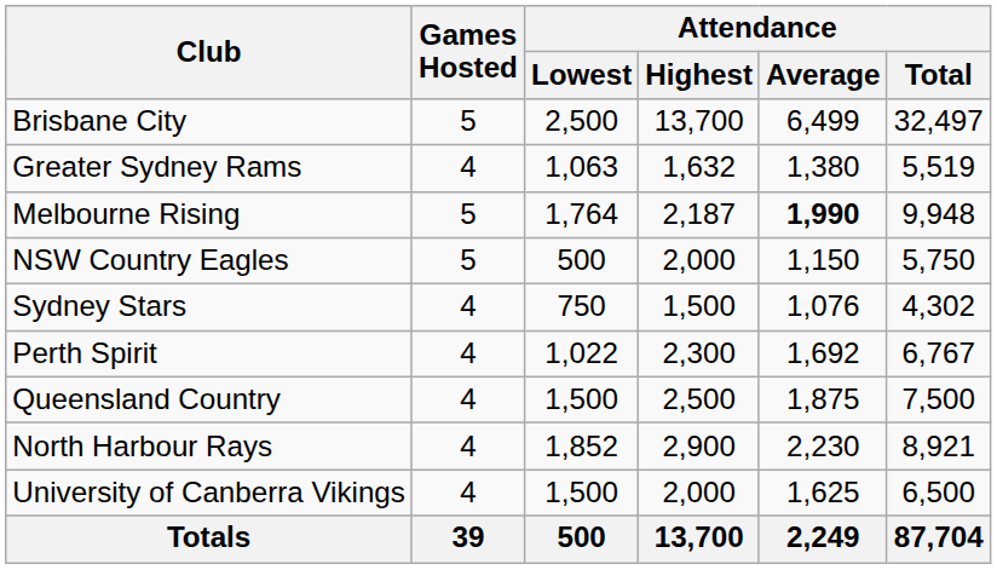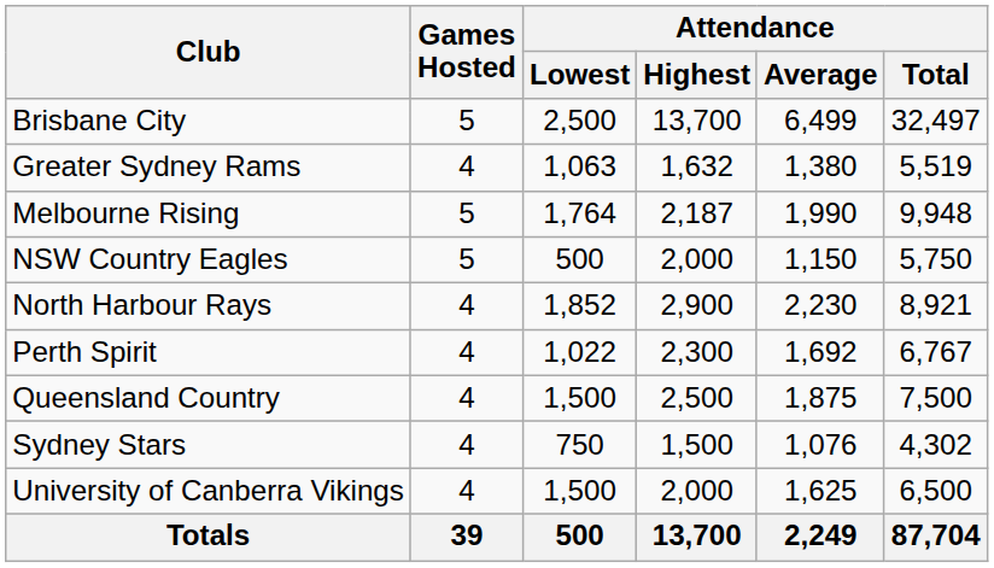 <table class="wikitable sortable" style="text-align:center">
 <tr>
 <th rowspan=2>Club</th>
 <th rowspan=2>Games<br>Hosted</th>
 <th colspan=4>Attendance</th>
 </tr>
 <tr>
 <th>Lowest</th>
 <th>Highest</th>
 <th>Average</th>
 <th>Total</th>
 </tr>
 <tr>
 <td align= left>Brisbane City</td>
 <td align=center>5</td>
 <td>2,500</td>
 <td>13,700</td>
 <td>6,499</td>
 <td>32,497</td>
 </tr>
 <tr>
 <td align= left>Greater Sydney Rams</td>
 <td align=center>4</td>
 <td>1,063</td>
 <td>1,632</td>
 <td>1,380</td>
 <td>5,519</td>
 </tr>
 <tr>
 <td align= left>Melbourne Rising</td>
 <td align=center>5</td>
 <td>1,764</td>
 <td>2,187</td>
-<td><strong>1,990</strong></td>
+<td>1,990</td>
 <td>9,948</td>
 </tr>
 <tr>
 <td align= left>NSW Country Eagles</td>
 <td align=center>5</td>
 <td>500</td>
 <td>2,000</td>
 <td>1,150</td>
 <td>5,750</td>
 </tr>
 <tr>
-<td align= left>Sydney Stars</td>
+<td align= left>North Harbour Rays</td>
 <td align=center>4</td>
-<td>750</td>
-<td>1,500</td>
-<td>1,076</td>
-<td>4,302</td>
+<td>1,852</td>
+<td>2,900</td>
+<td>2,230</td>
+<td>8,921</td>
 </tr>
 <tr>
 <td align= left>Perth Spirit</td>
 <td align=center>4</td>
 <td>1,022</td>
 <td>2,300</td>
 <td>1,692</td>
 <td>6,767</td>
 </tr>
 <tr>
 <td align= left>Queensland Country</td>
 <td align=center>4</td>
 <td>1,500</td>
 <td>2,500</td>
 <td>1,875</td>
 <td>7,500</td>
 </tr>
 <tr>
-<td align= left>North Harbour Rays</td>
+<td align= left>Sydney Stars</td>
 <td align=center>4</td>
-<td>1,852</td>
-<td>2,900</td>
-<td>2,230</td>
-<td>8,921</td>
+<td>750</td>
+<td>1,500</td>
+<td>1,076</td>
+<td>4,302</td>
 </tr>
 <tr>
 <td align= left>University of Canberra Vikings</td>
 <td align=center>4</td>
 <td>1,500</td>
 <td>2,000</td>
 <td>1,625</td>
 <td>6,500</td>
 </tr>
 <tr>
 <th>Totals</th>
 <th>39</th>
 <th>500</th>
 <th>13,700</th>
 <th>2,249</th>
 <th>87,704</th>
 </tr>
 </table>
